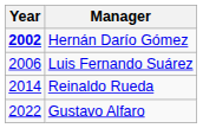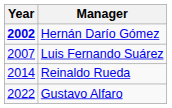 <table class="wikitable">
 <tr>
 <th>Year</th>
 <th>Manager</th>
 </tr>
 <tr>
 <td align=center><strong><a href='#'>2002</a></strong></td>
 <td> <a href='#'>Hernán Darío Gómez</a></td>
 </tr>
 <tr>
-<td align=center><a href='#'>2006</a></td>
+<td align=center><a href='#'>2007</a></td>
 <td> <a href='#'>Luis Fernando Suárez</a></td>
 </tr>
 <tr>
 <td align=center><a href='#'>2014</a></td>
 <td> <a href='#'>Reinaldo Rueda</a></td>
 </tr>
 <tr>
 <td align=center><a href='#'>2022</a></td>
 <td> <a href='#'>Gustavo Alfaro</a></td>
 </tr>
 </table>
